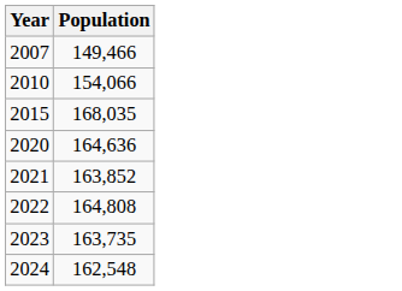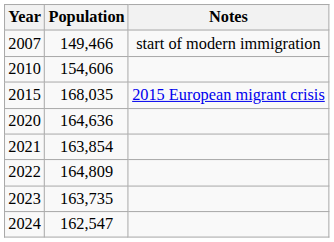 <table class="wikitable mw-collapsible mw-collapsed" style="text-align:center;">
 <tr>
 <th>Year</th>
 <th>Population</th>
+<th>Notes</th>
 </tr>
 <tr>
 <td>2007</td>
 <td>149,466</td>
+<td>start of modern immigration</td>
 </tr>
 <tr>
 <td>2010</td>
-<td>154,066</td>
+<td>154,606</td>
+<td></td>
 </tr>
 <tr>
 <td>2015</td>
 <td>168,035</td>
+<td><a href='#'>2015 European migrant crisis</a></td>
 </tr>
 <tr>
 <td>2020</td>
 <td>164,636</td>
+<td></td>
 </tr>
 <tr>
 <td>2021</td>
-<td>163,852</td>
+<td>163,854</td>
+<td></td>
 </tr>
 <tr>
 <td>2022</td>
-<td>164,808</td>
+<td>164,809</td>
+<td></td>
 </tr>
 <tr>
 <td>2023</td>
 <td>163,735</td>
+<td></td>
 </tr>
 <tr>
 <td>2024</td>
-<td>162,548</td>
+<td>162,547</td>
+<td></td>
 </tr>
 </table>
